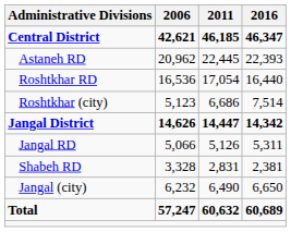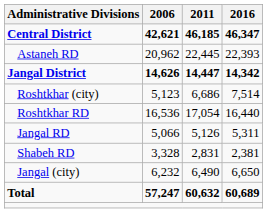 <table class="wikitable">
 <tr>
 <th>Administrative Divisions</th>
 <th>2006</th>
 <th>2011</th>
 <th>2016</th>
 </tr>
 <tr>
 <td><strong><a href='#'>Central District</a></strong></td>
 <td style="text-align: right;"><strong>42,621</strong></td>
 <td style="text-align: right;"><strong>46,185</strong></td>
 <td style="text-align: right;"><strong>46,347</strong></td>
 </tr>
 <tr>
 <td style="padding-left: 1em;"><a href='#'>Astaneh RD</a></td>
 <td style="text-align: right;">20,962</td>
 <td style="text-align: right;">22,445</td>
 <td style="text-align: right;">22,393</td>
 </tr>
 <tr>
-<td style="padding-left: 1em;"><a href='#'>Roshtkhar RD</a></td>
-<td style="text-align: right;">16,536</td>
-<td style="text-align: right;">17,054</td>
-<td style="text-align: right;">16,440</td>
+<td><strong><a href='#'>Jangal District</a></strong></td>
+<td style="text-align: right;"><strong>14,626</strong></td>
+<td style="text-align: right;"><strong>14,447</strong></td>
+<td style="text-align: right;"><strong>14,342</strong></td>
 </tr>
 <tr>
 <td style="padding-left: 1em;"><a href='#'>Roshtkhar</a> (city)</td>
 <td style="text-align: right;">5,123</td>
 <td style="text-align: right;">6,686</td>
 <td style="text-align: right;">7,514</td>
 </tr>
 <tr>
-<td><strong><a href='#'>Jangal District</a></strong></td>
-<td style="text-align: right;"><strong>14,626</strong></td>
-<td style="text-align: right;"><strong>14,447</strong></td>
-<td style="text-align: right;"><strong>14,342</strong></td>
+<td style="padding-left: 1em;"><a href='#'>Roshtkhar RD</a></td>
+<td style="text-align: right;">16,536</td>
+<td style="text-align: right;">17,054</td>
+<td style="text-align: right;">16,440</td>
 </tr>
 <tr>
 <td style="padding-left: 1em;"><a href='#'>Jangal RD</a></td>
 <td style="text-align: right;">5,066</td>
 <td style="text-align: right;">5,126</td>
 <td style="text-align: right;">5,311</td>
 </tr>
 <tr>
 <td style="padding-left: 1em;"><a href='#'>Shabeh RD</a></td>
 <td style="text-align: right;">3,328</td>
 <td style="text-align: right;">2,831</td>
 <td style="text-align: right;">2,381</td>
 </tr>
 <tr>
 <td style="padding-left: 1em;"><a href='#'>Jangal</a> (city)</td>
 <td style="text-align: right;">6,232</td>
 <td style="text-align: right;">6,490</td>
 <td style="text-align: right;">6,650</td>
 </tr>
 <tr>
 <td><strong>Total</strong></td>
 <td style="text-align: right;"><strong>57,247</strong></td>
 <td style="text-align: right;"><strong>60,632</strong></td>
 <td style="text-align: right;"><strong>60,689</strong></td>
 </tr>
 <tr>
 <td colspan=4></td>
 </tr>
 </table>
